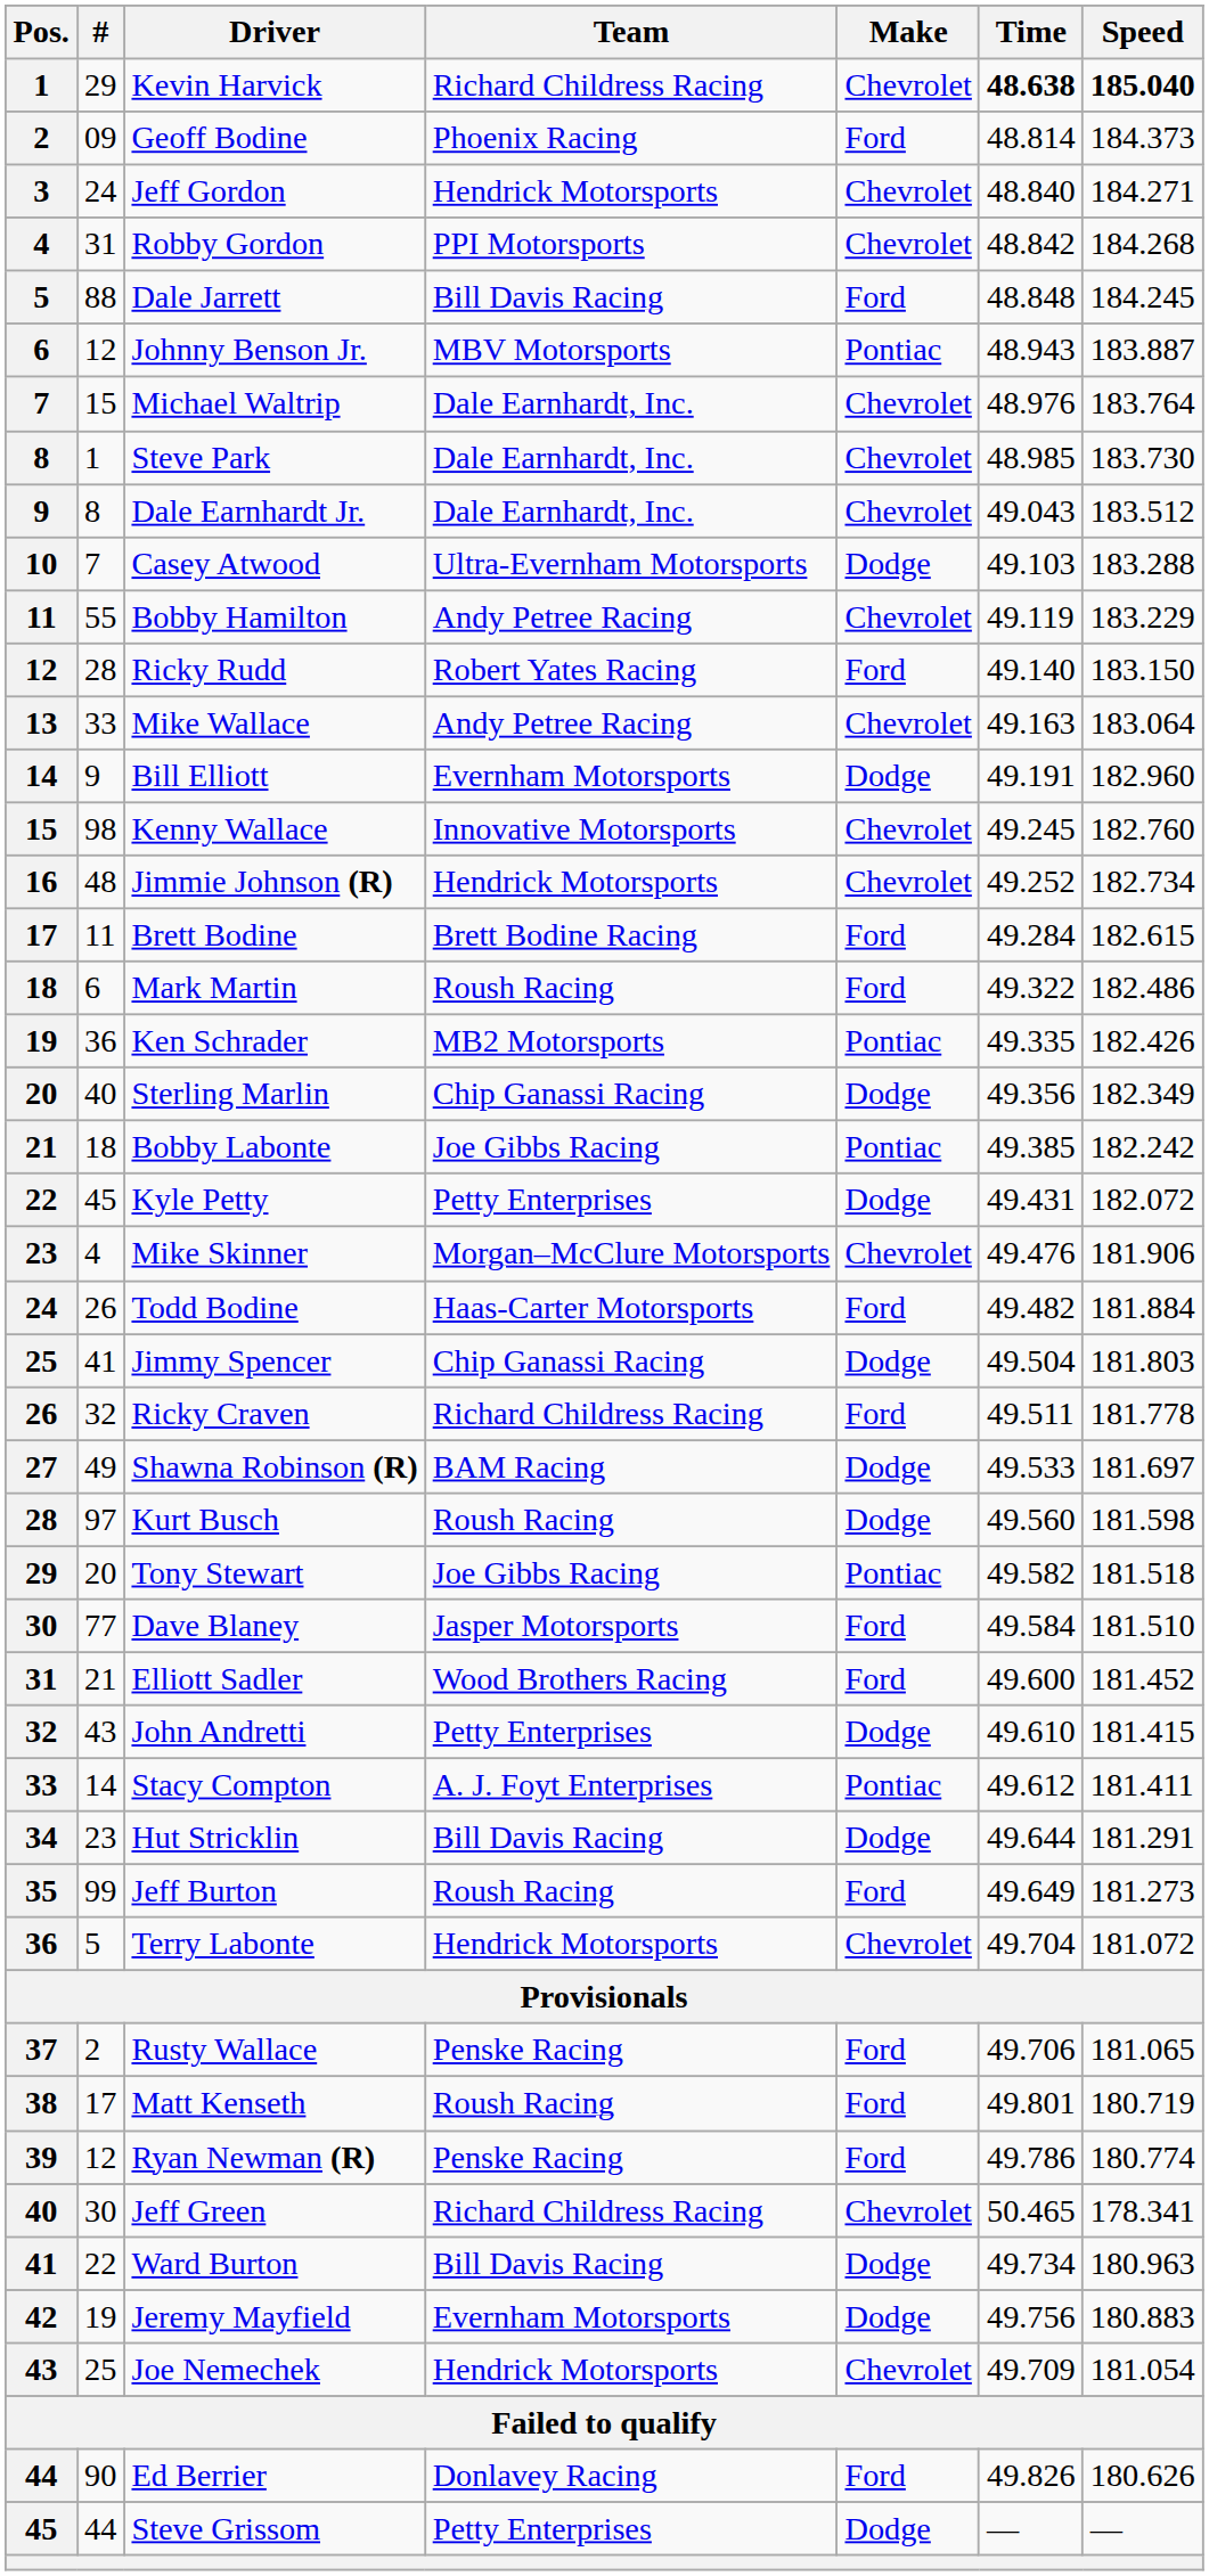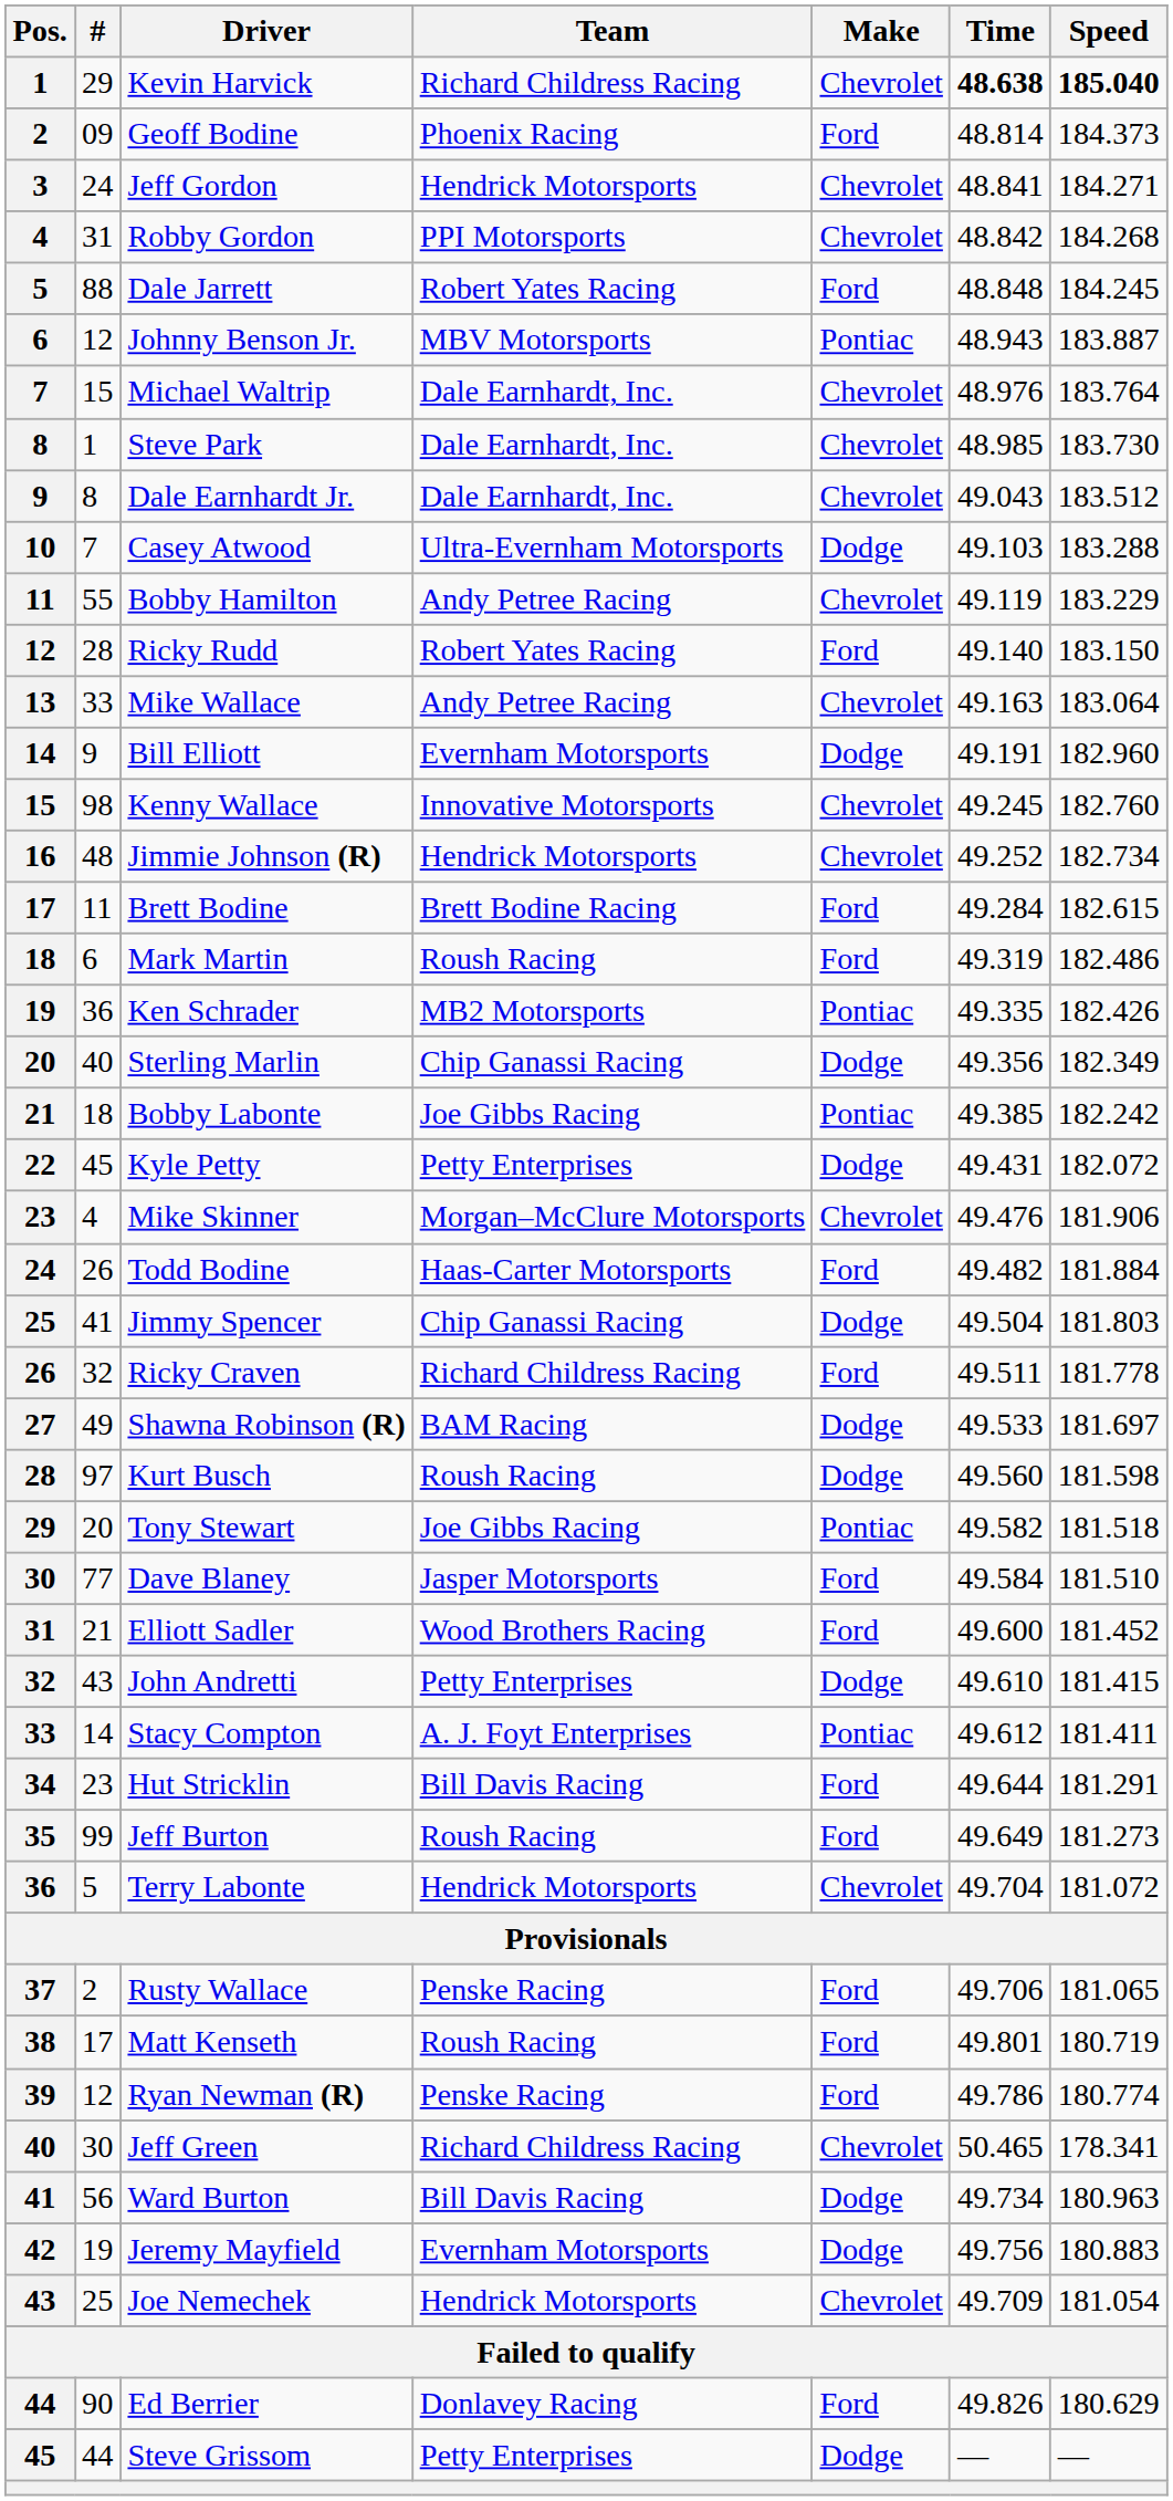 <table class="wikitable" style="font-size:95%">
 <tr>
 <th>Pos.</th>
 <th>#</th>
 <th>Driver</th>
 <th>Team</th>
 <th>Make</th>
 <th>Time</th>
 <th>Speed</th>
 </tr>
 <tr>
 <th>1</th>
 <td>29</td>
 <td><a href='#'>Kevin Harvick</a></td>
 <td><a href='#'>Richard Childress Racing</a></td>
 <td><a href='#'>Chevrolet</a></td>
 <td><strong>48.638</strong></td>
 <td><strong>185.040</strong></td>
 </tr>
 <tr>
 <th>2</th>
 <td>09</td>
 <td><a href='#'>Geoff Bodine</a></td>
 <td><a href='#'>Phoenix Racing</a></td>
 <td><a href='#'>Ford</a></td>
 <td>48.814</td>
 <td>184.373</td>
 </tr>
 <tr>
 <th>3</th>
 <td>24</td>
 <td><a href='#'>Jeff Gordon</a></td>
 <td><a href='#'>Hendrick Motorsports</a></td>
 <td><a href='#'>Chevrolet</a></td>
-<td>48.840</td>
+<td>48.841</td>
 <td>184.271</td>
 </tr>
 <tr>
 <th>4</th>
 <td>31</td>
 <td><a href='#'>Robby Gordon</a></td>
 <td><a href='#'>PPI Motorsports</a></td>
 <td><a href='#'>Chevrolet</a></td>
 <td>48.842</td>
 <td>184.268</td>
 </tr>
 <tr>
 <th>5</th>
 <td>88</td>
 <td><a href='#'>Dale Jarrett</a></td>
-<td><a href='#'>Bill Davis Racing</a></td>
+<td><a href='#'>Robert Yates Racing</a></td>
 <td><a href='#'>Ford</a></td>
 <td>48.848</td>
 <td>184.245</td>
 </tr>
 <tr>
 <th>6</th>
 <td>12</td>
 <td><a href='#'>Johnny Benson Jr.</a></td>
 <td><a href='#'>MBV Motorsports</a></td>
 <td><a href='#'>Pontiac</a></td>
 <td>48.943</td>
 <td>183.887</td>
 </tr>
 <tr>
 <th>7</th>
 <td>15</td>
 <td><a href='#'>Michael Waltrip</a></td>
 <td><a href='#'>Dale Earnhardt, Inc.</a></td>
 <td><a href='#'>Chevrolet</a></td>
 <td>48.976</td>
 <td>183.764</td>
 </tr>
 <tr>
 <th>8</th>
 <td>1</td>
 <td><a href='#'>Steve Park</a></td>
 <td><a href='#'>Dale Earnhardt, Inc.</a></td>
 <td><a href='#'>Chevrolet</a></td>
 <td>48.985</td>
 <td>183.730</td>
 </tr>
 <tr>
 <th>9</th>
 <td>8</td>
 <td><a href='#'>Dale Earnhardt Jr.</a></td>
 <td><a href='#'>Dale Earnhardt, Inc.</a></td>
 <td><a href='#'>Chevrolet</a></td>
 <td>49.043</td>
 <td>183.512</td>
 </tr>
 <tr>
 <th>10</th>
 <td>7</td>
 <td><a href='#'>Casey Atwood</a></td>
 <td><a href='#'>Ultra-Evernham Motorsports</a></td>
 <td><a href='#'>Dodge</a></td>
 <td>49.103</td>
 <td>183.288</td>
 </tr>
 <tr>
 <th>11</th>
 <td>55</td>
 <td><a href='#'>Bobby Hamilton</a></td>
 <td><a href='#'>Andy Petree Racing</a></td>
 <td><a href='#'>Chevrolet</a></td>
 <td>49.119</td>
 <td>183.229</td>
 </tr>
 <tr>
 <th>12</th>
 <td>28</td>
 <td><a href='#'>Ricky Rudd</a></td>
 <td><a href='#'>Robert Yates Racing</a></td>
 <td><a href='#'>Ford</a></td>
 <td>49.140</td>
 <td>183.150</td>
 </tr>
 <tr>
 <th>13</th>
 <td>33</td>
 <td><a href='#'>Mike Wallace</a></td>
 <td><a href='#'>Andy Petree Racing</a></td>
 <td><a href='#'>Chevrolet</a></td>
 <td>49.163</td>
 <td>183.064</td>
 </tr>
 <tr>
 <th>14</th>
 <td>9</td>
 <td><a href='#'>Bill Elliott</a></td>
 <td><a href='#'>Evernham Motorsports</a></td>
 <td><a href='#'>Dodge</a></td>
 <td>49.191</td>
 <td>182.960</td>
 </tr>
 <tr>
 <th>15</th>
 <td>98</td>
 <td><a href='#'>Kenny Wallace</a></td>
 <td><a href='#'>Innovative Motorsports</a></td>
 <td><a href='#'>Chevrolet</a></td>
 <td>49.245</td>
 <td>182.760</td>
 </tr>
 <tr>
 <th>16</th>
 <td>48</td>
 <td><a href='#'>Jimmie Johnson</a> <strong>(R)</strong></td>
 <td><a href='#'>Hendrick Motorsports</a></td>
 <td><a href='#'>Chevrolet</a></td>
 <td>49.252</td>
 <td>182.734</td>
 </tr>
 <tr>
 <th>17</th>
 <td>11</td>
 <td><a href='#'>Brett Bodine</a></td>
 <td><a href='#'>Brett Bodine Racing</a></td>
 <td><a href='#'>Ford</a></td>
 <td>49.284</td>
 <td>182.615</td>
 </tr>
 <tr>
 <th>18</th>
 <td>6</td>
 <td><a href='#'>Mark Martin</a></td>
 <td><a href='#'>Roush Racing</a></td>
 <td><a href='#'>Ford</a></td>
-<td>49.322</td>
+<td>49.319</td>
 <td>182.486</td>
 </tr>
 <tr>
 <th>19</th>
 <td>36</td>
 <td><a href='#'>Ken Schrader</a></td>
 <td><a href='#'>MB2 Motorsports</a></td>
 <td><a href='#'>Pontiac</a></td>
 <td>49.335</td>
 <td>182.426</td>
 </tr>
 <tr>
 <th>20</th>
 <td>40</td>
 <td><a href='#'>Sterling Marlin</a></td>
 <td><a href='#'>Chip Ganassi Racing</a></td>
 <td><a href='#'>Dodge</a></td>
 <td>49.356</td>
 <td>182.349</td>
 </tr>
 <tr>
 <th>21</th>
 <td>18</td>
 <td><a href='#'>Bobby Labonte</a></td>
 <td><a href='#'>Joe Gibbs Racing</a></td>
 <td><a href='#'>Pontiac</a></td>
 <td>49.385</td>
 <td>182.242</td>
 </tr>
 <tr>
 <th>22</th>
 <td>45</td>
 <td><a href='#'>Kyle Petty</a></td>
 <td><a href='#'>Petty Enterprises</a></td>
 <td><a href='#'>Dodge</a></td>
 <td>49.431</td>
 <td>182.072</td>
 </tr>
 <tr>
 <th>23</th>
 <td>4</td>
 <td><a href='#'>Mike Skinner</a></td>
 <td><a href='#'>Morgan–McClure Motorsports</a></td>
 <td><a href='#'>Chevrolet</a></td>
 <td>49.476</td>
 <td>181.906</td>
 </tr>
 <tr>
 <th>24</th>
 <td>26</td>
 <td><a href='#'>Todd Bodine</a></td>
 <td><a href='#'>Haas-Carter Motorsports</a></td>
 <td><a href='#'>Ford</a></td>
 <td>49.482</td>
 <td>181.884</td>
 </tr>
 <tr>
 <th>25</th>
 <td>41</td>
 <td><a href='#'>Jimmy Spencer</a></td>
 <td><a href='#'>Chip Ganassi Racing</a></td>
 <td><a href='#'>Dodge</a></td>
 <td>49.504</td>
 <td>181.803</td>
 </tr>
 <tr>
 <th>26</th>
 <td>32</td>
 <td><a href='#'>Ricky Craven</a></td>
 <td><a href='#'>Richard Childress Racing</a></td>
 <td><a href='#'>Ford</a></td>
 <td>49.511</td>
 <td>181.778</td>
 </tr>
 <tr>
 <th>27</th>
 <td>49</td>
 <td><a href='#'>Shawna Robinson</a> <strong>(R)</strong></td>
 <td><a href='#'>BAM Racing</a></td>
 <td><a href='#'>Dodge</a></td>
 <td>49.533</td>
 <td>181.697</td>
 </tr>
 <tr>
 <th>28</th>
 <td>97</td>
 <td><a href='#'>Kurt Busch</a></td>
 <td><a href='#'>Roush Racing</a></td>
 <td><a href='#'>Dodge</a></td>
 <td>49.560</td>
 <td>181.598</td>
 </tr>
 <tr>
 <th>29</th>
 <td>20</td>
 <td><a href='#'>Tony Stewart</a></td>
 <td><a href='#'>Joe Gibbs Racing</a></td>
 <td><a href='#'>Pontiac</a></td>
 <td>49.582</td>
 <td>181.518</td>
 </tr>
 <tr>
 <th>30</th>
 <td>77</td>
 <td><a href='#'>Dave Blaney</a></td>
 <td><a href='#'>Jasper Motorsports</a></td>
 <td><a href='#'>Ford</a></td>
 <td>49.584</td>
 <td>181.510</td>
 </tr>
 <tr>
 <th>31</th>
 <td>21</td>
 <td><a href='#'>Elliott Sadler</a></td>
 <td><a href='#'>Wood Brothers Racing</a></td>
 <td><a href='#'>Ford</a></td>
 <td>49.600</td>
 <td>181.452</td>
 </tr>
 <tr>
 <th>32</th>
 <td>43</td>
 <td><a href='#'>John Andretti</a></td>
 <td><a href='#'>Petty Enterprises</a></td>
 <td><a href='#'>Dodge</a></td>
 <td>49.610</td>
 <td>181.415</td>
 </tr>
 <tr>
 <th>33</th>
 <td>14</td>
 <td><a href='#'>Stacy Compton</a></td>
 <td><a href='#'>A. J. Foyt Enterprises</a></td>
 <td><a href='#'>Pontiac</a></td>
 <td>49.612</td>
 <td>181.411</td>
 </tr>
 <tr>
 <th>34</th>
 <td>23</td>
 <td><a href='#'>Hut Stricklin</a></td>
 <td><a href='#'>Bill Davis Racing</a></td>
-<td><a href='#'>Dodge</a></td>
+<td><a href='#'>Ford</a></td>
 <td>49.644</td>
 <td>181.291</td>
 </tr>
 <tr>
 <th>35</th>
 <td>99</td>
 <td><a href='#'>Jeff Burton</a></td>
 <td><a href='#'>Roush Racing</a></td>
 <td><a href='#'>Ford</a></td>
 <td>49.649</td>
 <td>181.273</td>
 </tr>
 <tr>
 <th>36</th>
 <td>5</td>
 <td><a href='#'>Terry Labonte</a></td>
 <td><a href='#'>Hendrick Motorsports</a></td>
 <td><a href='#'>Chevrolet</a></td>
 <td>49.704</td>
 <td>181.072</td>
 </tr>
 <tr>
 <th colspan="7">Provisionals</th>
 </tr>
 <tr>
 <th>37</th>
 <td>2</td>
 <td><a href='#'>Rusty Wallace</a></td>
 <td><a href='#'>Penske Racing</a></td>
 <td><a href='#'>Ford</a></td>
 <td>49.706</td>
 <td>181.065</td>
 </tr>
 <tr>
 <th>38</th>
 <td>17</td>
 <td><a href='#'>Matt Kenseth</a></td>
 <td><a href='#'>Roush Racing</a></td>
 <td><a href='#'>Ford</a></td>
 <td>49.801</td>
 <td>180.719</td>
 </tr>
 <tr>
 <th>39</th>
 <td>12</td>
 <td><a href='#'>Ryan Newman</a> <strong>(R)</strong></td>
 <td><a href='#'>Penske Racing</a></td>
 <td><a href='#'>Ford</a></td>
 <td>49.786</td>
 <td>180.774</td>
 </tr>
 <tr>
 <th>40</th>
 <td>30</td>
 <td><a href='#'>Jeff Green</a></td>
 <td><a href='#'>Richard Childress Racing</a></td>
 <td><a href='#'>Chevrolet</a></td>
 <td>50.465</td>
 <td>178.341</td>
 </tr>
 <tr>
 <th>41</th>
-<td>22</td>
+<td>56</td>
 <td><a href='#'>Ward Burton</a></td>
 <td><a href='#'>Bill Davis Racing</a></td>
 <td><a href='#'>Dodge</a></td>
 <td>49.734</td>
 <td>180.963</td>
 </tr>
 <tr>
 <th>42</th>
 <td>19</td>
 <td><a href='#'>Jeremy Mayfield</a></td>
 <td><a href='#'>Evernham Motorsports</a></td>
 <td><a href='#'>Dodge</a></td>
 <td>49.756</td>
 <td>180.883</td>
 </tr>
 <tr>
 <th>43</th>
 <td>25</td>
 <td><a href='#'>Joe Nemechek</a></td>
 <td><a href='#'>Hendrick Motorsports</a></td>
 <td><a href='#'>Chevrolet</a></td>
 <td>49.709</td>
 <td>181.054</td>
 </tr>
 <tr>
 <th colspan="7">Failed to qualify</th>
 </tr>
 <tr>
 <th>44</th>
 <td>90</td>
 <td><a href='#'>Ed Berrier</a></td>
 <td><a href='#'>Donlavey Racing</a></td>
 <td><a href='#'>Ford</a></td>
 <td>49.826</td>
-<td>180.626</td>
+<td>180.629</td>
 </tr>
 <tr>
 <th>45</th>
 <td>44</td>
 <td><a href='#'>Steve Grissom</a></td>
 <td><a href='#'>Petty Enterprises</a></td>
 <td><a href='#'>Dodge</a></td>
 <td>—</td>
 <td>—</td>
 </tr>
 <tr>
 <th colspan="7"></th>
 </tr>
 </table>
